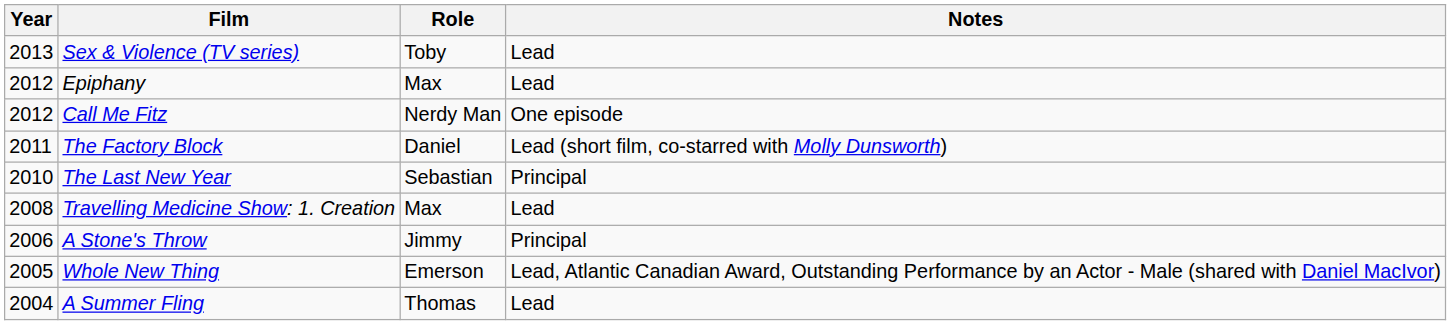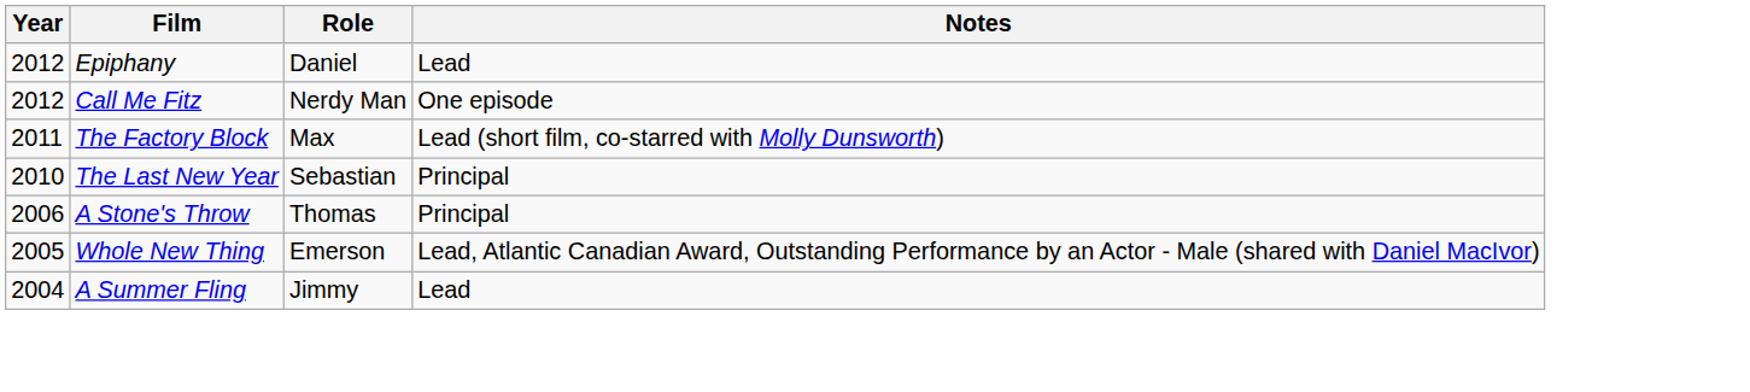 <table class="wikitable">
 <tr>
 <th>Year</th>
 <th>Film</th>
 <th>Role</th>
 <th>Notes</th>
 </tr>
 <tr>
-<td>2013</td>
-<td><em><a href='#'>Sex & Violence (TV series)</a></em></td>
-<td>Toby</td>
-<td>Lead</td>
-</tr>
-<tr>
 <td>2012</td>
 <td><em>Epiphany</em></td>
-<td>Max</td>
+<td>Daniel</td>
 <td>Lead</td>
 </tr>
 <tr>
 <td>2012</td>
 <td><em><a href='#'>Call Me Fitz</a></em></td>
 <td>Nerdy Man</td>
 <td>One episode</td>
 </tr>
 <tr>
 <td>2011</td>
 <td><em><a href='#'>The Factory Block</a></em></td>
-<td>Daniel</td>
+<td>Max</td>
 <td>Lead (short film, co-starred with <em><a href='#'>Molly Dunsworth</a></em>)</td>
 </tr>
 <tr>
 <td>2010</td>
 <td><em><a href='#'>The Last New Year</a></em></td>
 <td>Sebastian</td>
 <td>Principal</td>
 </tr>
 <tr>
-<td>2008</td>
-<td><em><a href='#'>Travelling Medicine Show</a>: 1. Creation</em></td>
-<td>Max</td>
-<td>Lead</td>
-</tr>
-<tr>
 <td>2006</td>
 <td><em><a href='#'>A Stone's Throw</a></em></td>
-<td>Jimmy</td>
+<td>Thomas</td>
 <td>Principal</td>
 </tr>
 <tr>
 <td>2005</td>
 <td><em><a href='#'>Whole New Thing</a></em></td>
 <td>Emerson</td>
 <td>Lead, Atlantic Canadian Award, Outstanding Performance by an Actor - Male (shared with <a href='#'>Daniel MacIvor</a>)</td>
 </tr>
 <tr>
 <td>2004</td>
 <td><em><a href='#'>A Summer Fling</a></em></td>
-<td>Thomas</td>
+<td>Jimmy</td>
 <td>Lead</td>
 </tr>
 </table>
